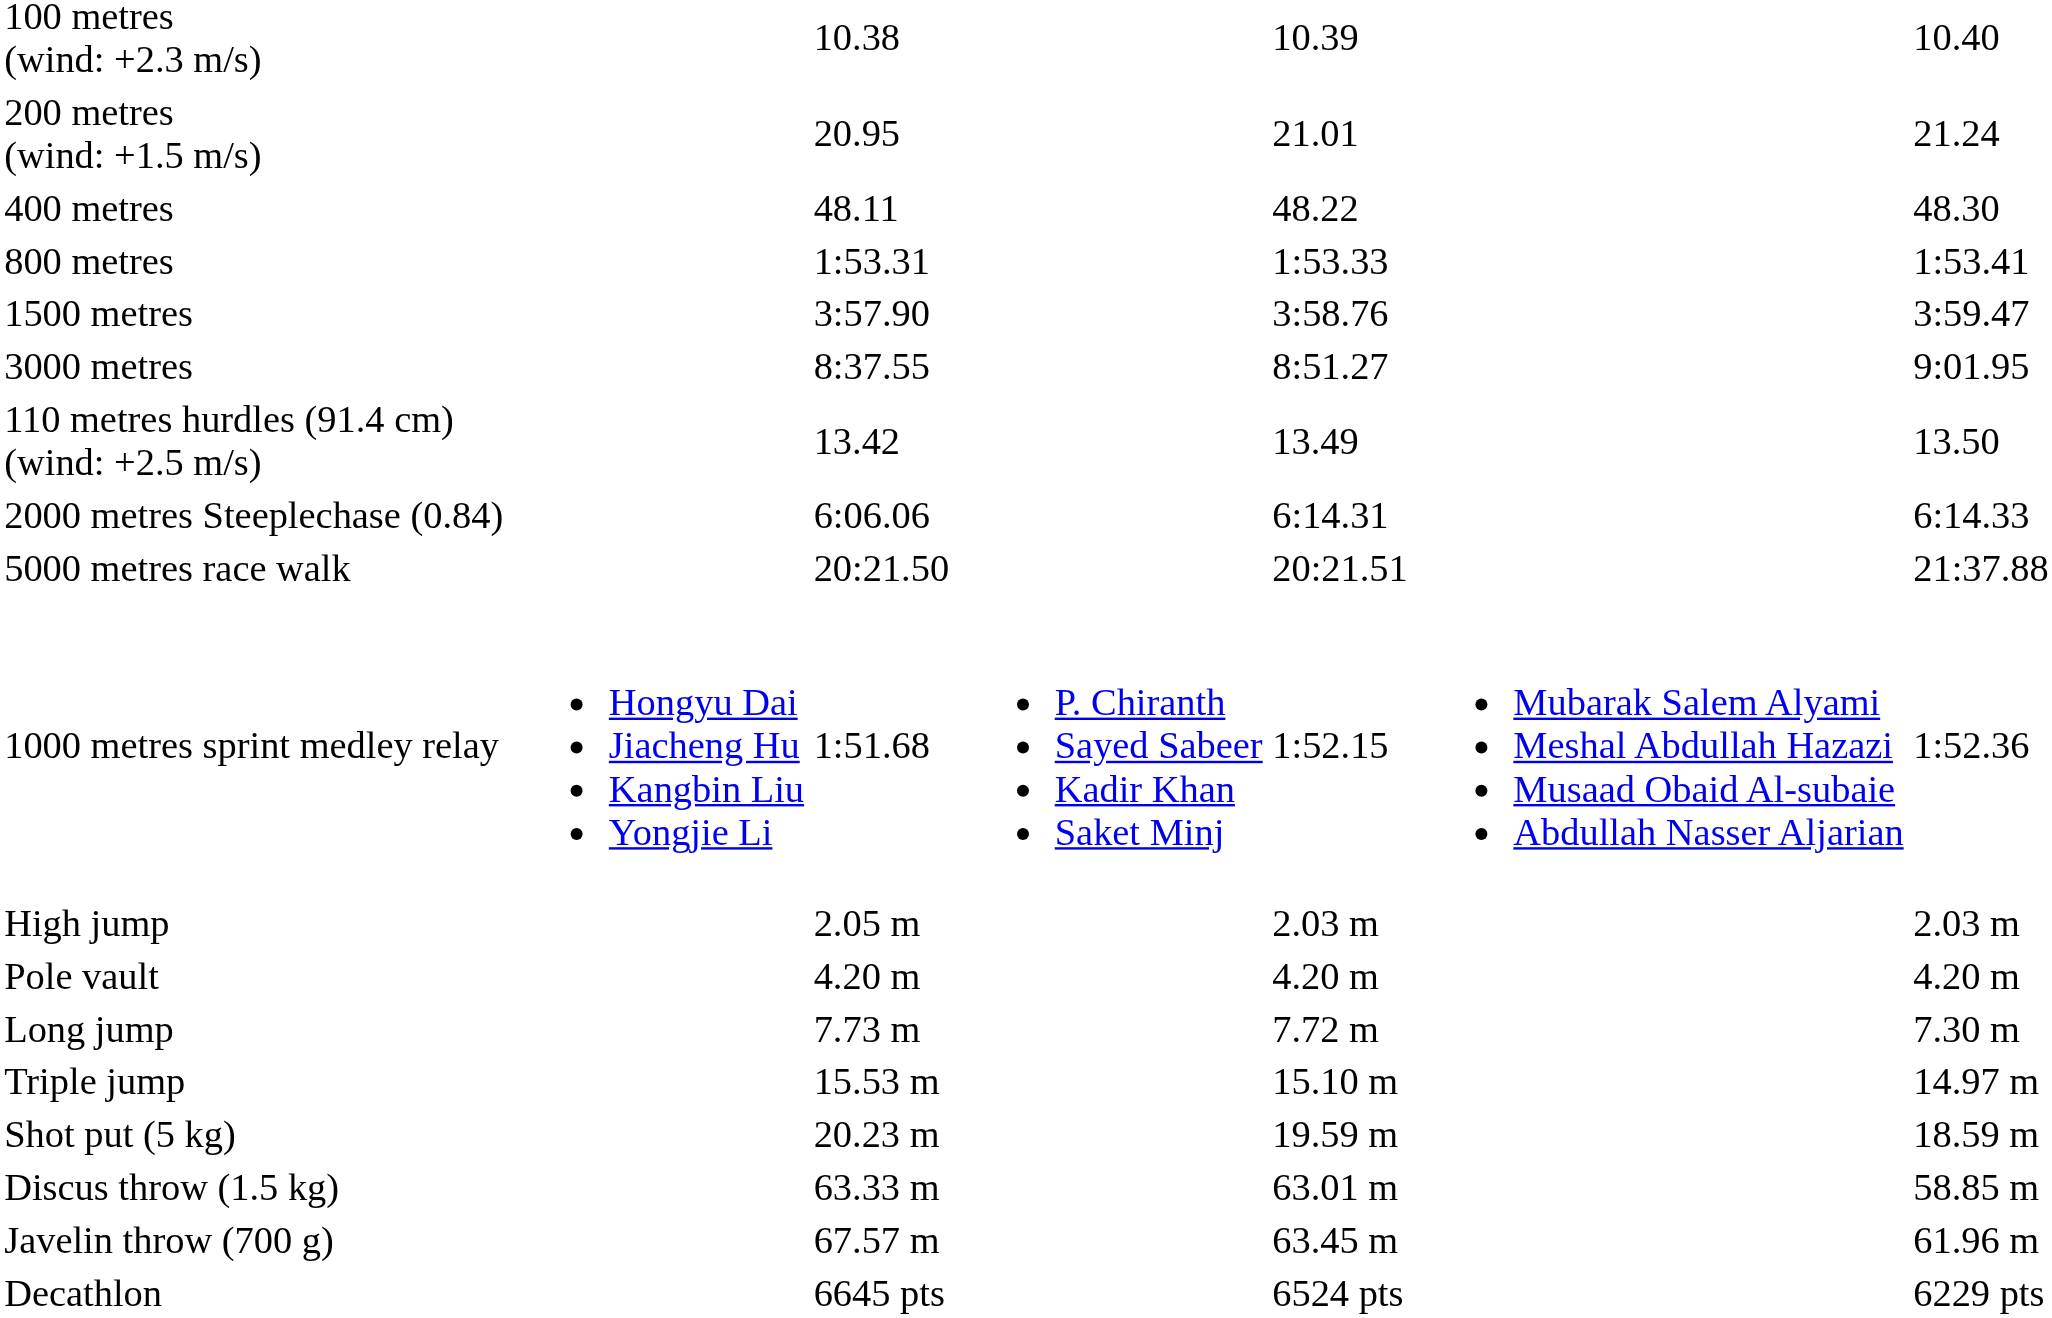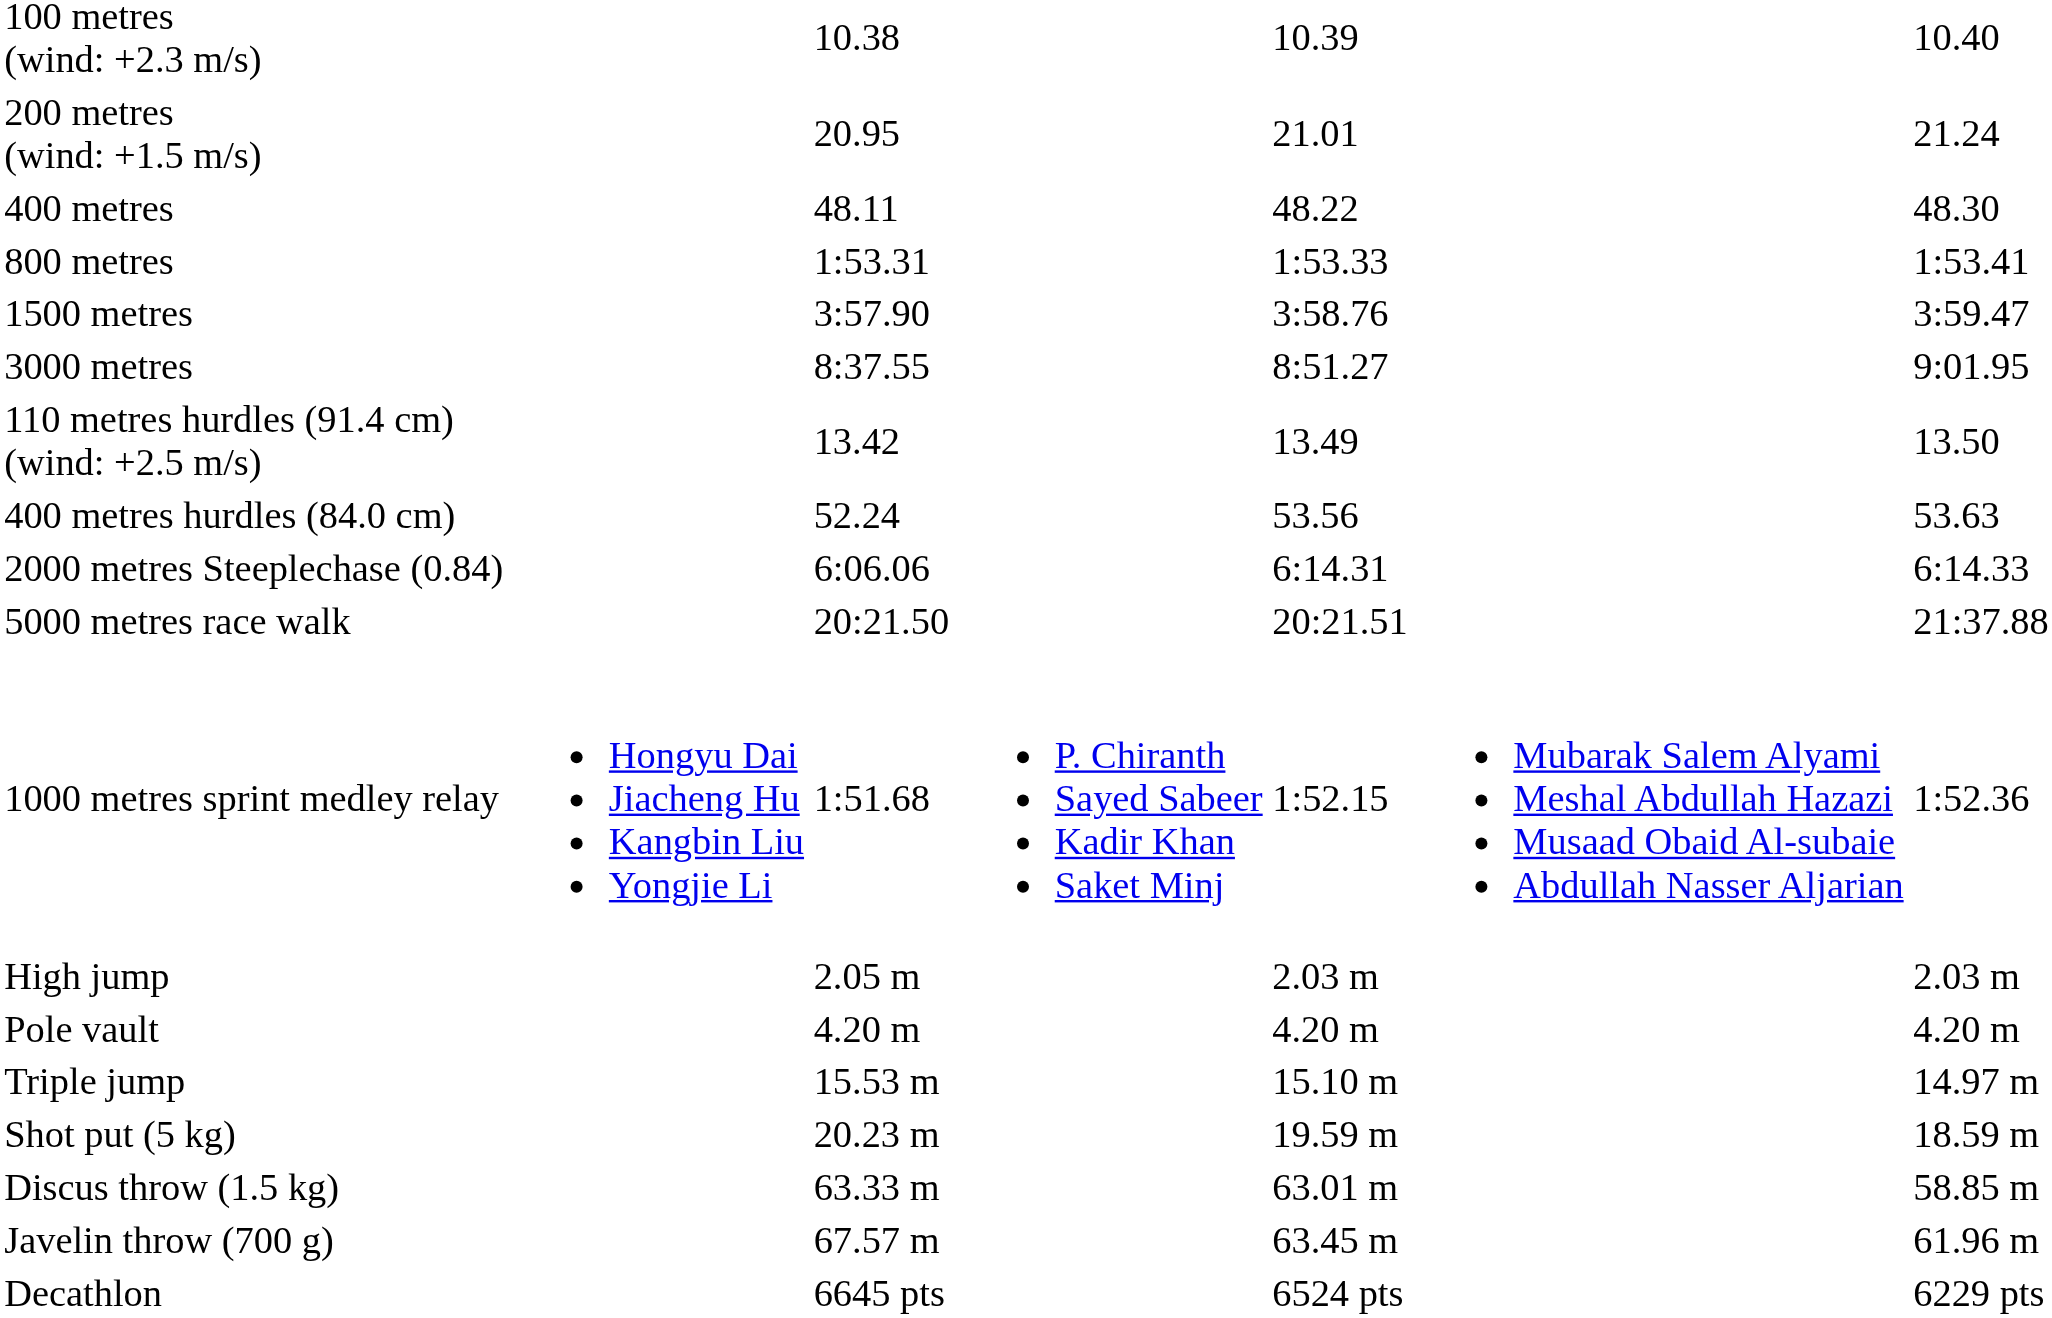 <table>
 <tr>
 <td>100 metres<br>(wind: +2.3 m/s)</td>
 <td></td>
 <td>10.38</td>
 <td></td>
 <td>10.39</td>
 <td></td>
 <td>10.40</td>
 </tr>
 <tr>
 <td>200 metres<br>(wind: +1.5 m/s)</td>
 <td></td>
 <td>20.95 </td>
 <td></td>
 <td>21.01</td>
 <td></td>
 <td>21.24</td>
 </tr>
 <tr>
 <td>400 metres</td>
 <td></td>
 <td>48.11</td>
 <td></td>
 <td>48.22</td>
 <td></td>
 <td>48.30</td>
 </tr>
 <tr>
 <td>800 metres</td>
 <td></td>
 <td>1:53.31</td>
 <td></td>
 <td>1:53.33</td>
 <td></td>
 <td>1:53.41</td>
 </tr>
 <tr>
 <td>1500 metres</td>
 <td></td>
 <td>3:57.90</td>
 <td></td>
 <td>3:58.76</td>
 <td></td>
 <td>3:59.47</td>
 </tr>
 <tr>
 <td>3000 metres</td>
 <td></td>
 <td>8:37.55</td>
 <td></td>
 <td>8:51.27</td>
 <td></td>
 <td>9:01.95</td>
 </tr>
 <tr>
 <td>110 metres hurdles (91.4 cm)<br>(wind: +2.5 m/s)</td>
 <td></td>
 <td>13.42</td>
 <td></td>
 <td>13.49</td>
 <td></td>
 <td>13.50</td>
 </tr>
 <tr>
+<td>400 metres hurdles (84.0 cm)</td>
+<td></td>
+<td>52.24</td>
+<td></td>
+<td>53.56</td>
+<td></td>
+<td>53.63</td>
+</tr>
+<tr>
 <td>2000 metres Steeplechase (0.84)</td>
 <td></td>
 <td>6:06.06</td>
 <td></td>
 <td>6:14.31</td>
 <td></td>
 <td>6:14.33</td>
 </tr>
 <tr>
 <td>5000 metres race walk</td>
 <td></td>
 <td>20:21.50 </td>
 <td></td>
 <td>20:21.51</td>
 <td></td>
 <td>21:37.88</td>
 </tr>
 <tr>
 <td>1000 metres sprint medley relay</td>
 <td valign=top><br><ul><li><a href='#'>Hongyu Dai</a></li><li><a href='#'>Jiacheng Hu</a></li><li><a href='#'>Kangbin Liu</a></li><li><a href='#'>Yongjie Li</a></li></ul></td>
 <td>1:51.68 </td>
 <td valign=top><br><ul><li><a href='#'>P. Chiranth</a></li><li><a href='#'>Sayed Sabeer</a></li><li><a href='#'>Kadir Khan</a></li><li><a href='#'>Saket Minj</a></li></ul></td>
 <td>1:52.15</td>
 <td valign=top><br><ul><li><a href='#'>Mubarak Salem Alyami</a></li><li><a href='#'>Meshal Abdullah Hazazi</a></li><li><a href='#'>Musaad Obaid Al-subaie</a></li><li><a href='#'>Abdullah Nasser Aljarian</a></li></ul></td>
 <td>1:52.36</td>
 </tr>
 <tr>
 <td>High jump</td>
 <td></td>
 <td>2.05 m</td>
 <td></td>
 <td>2.03 m</td>
 <td></td>
 <td>2.03 m</td>
 </tr>
 <tr>
 <td>Pole vault</td>
 <td></td>
 <td>4.20 m</td>
 <td></td>
 <td>4.20 m</td>
 <td></td>
 <td>4.20 m</td>
-</tr>
-<tr>
-<td>Long jump</td>
-<td></td>
-<td>7.73 m</td>
-<td></td>
-<td>7.72 m</td>
-<td></td>
-<td>7.30 m</td>
 </tr>
 <tr>
 <td>Triple jump</td>
 <td></td>
 <td>15.53 m</td>
 <td></td>
 <td>15.10 m</td>
 <td></td>
 <td>14.97 m</td>
 </tr>
 <tr>
 <td>Shot put (5 kg)</td>
 <td></td>
 <td>20.23 m</td>
 <td></td>
 <td>19.59 m</td>
 <td></td>
 <td>18.59 m</td>
 </tr>
 <tr>
 <td>Discus throw (1.5 kg)</td>
 <td></td>
 <td>63.33 m</td>
 <td></td>
 <td>63.01 m</td>
 <td></td>
 <td>58.85 m</td>
 </tr>
 <tr>
 <td>Javelin throw (700 g)</td>
 <td></td>
 <td>67.57 m</td>
 <td></td>
 <td>63.45 m</td>
 <td></td>
 <td>61.96 m</td>
 </tr>
 <tr>
 <td>Decathlon</td>
 <td></td>
 <td>6645 pts</td>
 <td></td>
 <td>6524 pts</td>
 <td></td>
 <td>6229 pts</td>
 </tr>
 </table>
